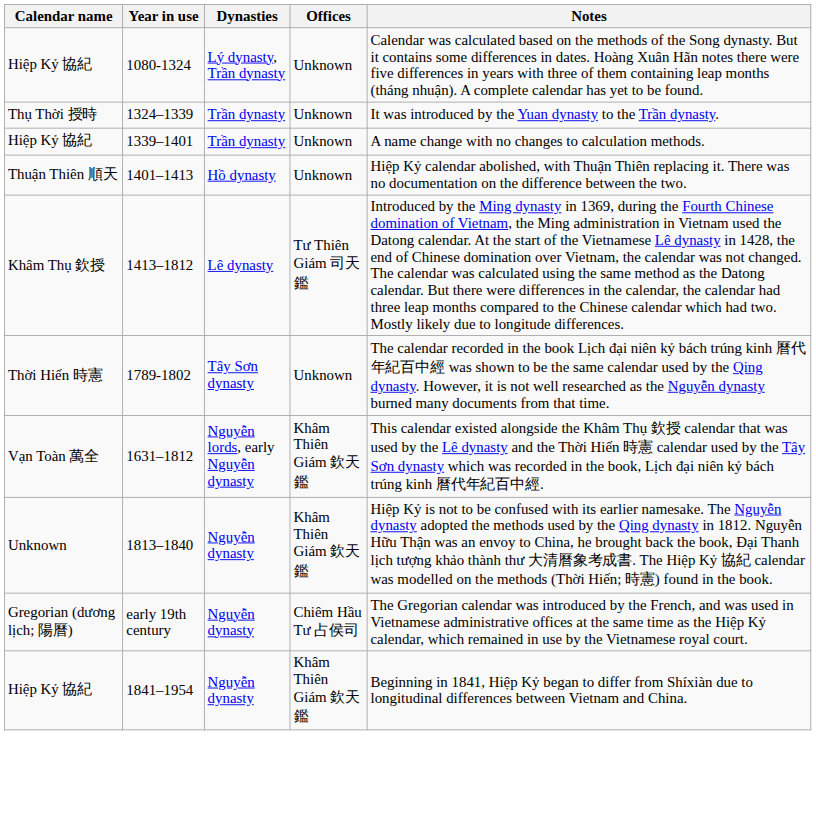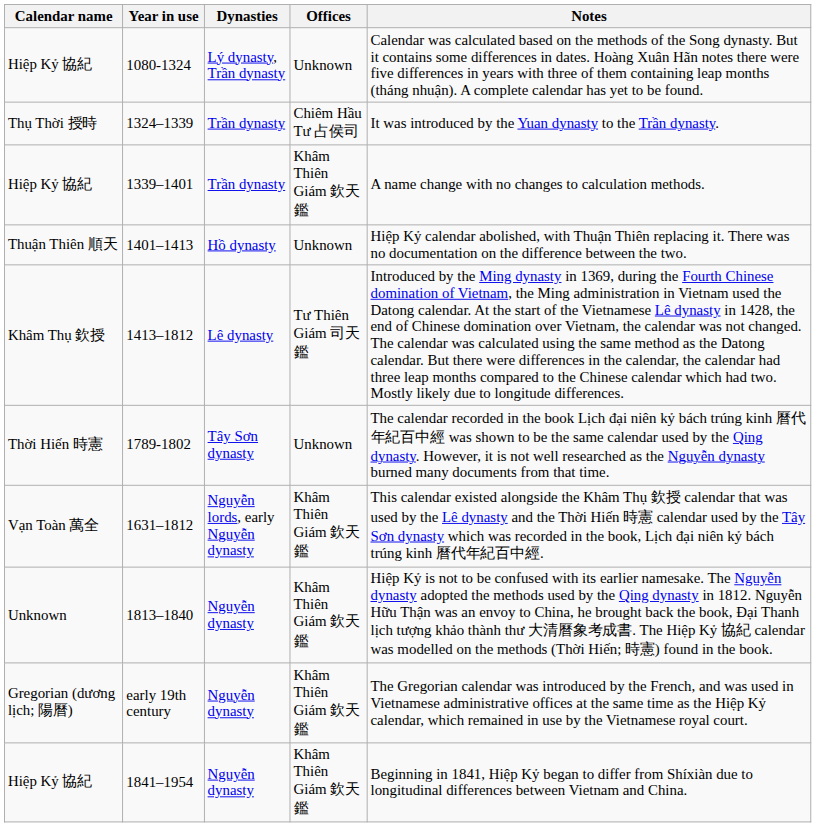 <table class="wikitable">
 <tr>
 <th style="width: 120px;">Calendar name</th>
 <th style="width: 80px;">Year in use</th>
 <th>Dynasties</th>
 <th>Offices</th>
 <th>Notes</th>
 </tr>
 <tr>
 <td>Hiệp Kỷ 協紀</td>
 <td>1080-1324</td>
 <td><a href='#'>Lý dynasty</a>, <a href='#'>Trần dynasty</a></td>
 <td>Unknown</td>
 <td>Calendar was calculated based on the methods of the Song dynasty. But it contains some differences in dates. Hoàng Xuân Hãn notes there were five differences in years with three of them containing leap months (tháng nhuận). A complete calendar has yet to be found.</td>
 </tr>
 <tr>
 <td>Thụ Thời 授時</td>
 <td>1324–1339</td>
 <td><a href='#'>Trần dynasty</a></td>
-<td>Unknown</td>
+<td>Chiêm Hầu Tư 占侯司</td>
 <td>It was introduced by the <a href='#'>Yuan dynasty</a> to the <a href='#'>Trần dynasty</a>.</td>
 </tr>
 <tr>
 <td>Hiệp Kỷ 協紀</td>
 <td>1339–1401</td>
 <td><a href='#'>Trần dynasty</a></td>
-<td>Unknown</td>
+<td>Khâm Thiên Giám 欽天鑑</td>
 <td>A name change with no changes to calculation methods.</td>
 </tr>
 <tr>
 <td>Thuận Thiên 順天</td>
 <td>1401–1413</td>
 <td><a href='#'>Hồ dynasty</a></td>
 <td>Unknown</td>
 <td>Hiệp Kỷ calendar abolished, with Thuận Thiên replacing it. There was no documentation on the difference between the two.</td>
 </tr>
 <tr>
 <td>Khâm Thụ 欽授</td>
 <td>1413–1812</td>
 <td><a href='#'>Lê dynasty</a></td>
 <td>Tư Thiên Giám 司天鑑</td>
 <td>Introduced by the <a href='#'>Ming dynasty</a> in 1369, during the <a href='#'>Fourth Chinese domination of Vietnam</a>, the Ming administration in Vietnam used the Datong calendar. At the start of the Vietnamese <a href='#'>Lê dynasty</a> in 1428, the end of Chinese domination over Vietnam, the calendar was not changed. The calendar was calculated using the same method as the Datong calendar. But there were differences in the calendar, the calendar had three leap months compared to the Chinese calendar which had two. Mostly likely due to longitude differences.</td>
 </tr>
 <tr>
 <td>Thời Hiến 時憲</td>
 <td>1789-1802</td>
 <td><a href='#'>Tây Sơn dynasty</a></td>
 <td>Unknown</td>
 <td>The calendar recorded in the book Lịch đại niên kỷ bách trúng kinh 曆代年紀百中經 was shown to be the same calendar used by the <a href='#'>Qing dynasty</a>. However, it is not well researched as the <a href='#'>Nguyễn dynasty</a> burned many documents from that time.</td>
 </tr>
 <tr>
 <td>Vạn Toàn 萬全</td>
 <td>1631–1812</td>
 <td><a href='#'>Nguyễn lords</a>, early <a href='#'>Nguyễn dynasty</a></td>
 <td>Khâm Thiên Giám 欽天鑑</td>
 <td>This calendar existed alongside the Khâm Thụ 欽授 calendar that was used by the <a href='#'>Lê dynasty</a> and the Thời Hiến 時憲 calendar used by the <a href='#'>Tây Sơn dynasty</a> which was recorded in the book, Lịch đại niên kỷ bách trúng kinh 曆代年紀百中經.</td>
 </tr>
 <tr>
 <td>Unknown</td>
 <td>1813–1840</td>
 <td><a href='#'>Nguyễn dynasty</a></td>
 <td>Khâm Thiên Giám 欽天鑑</td>
 <td>Hiệp Kỷ is not to be confused with its earlier namesake. The <a href='#'>Nguyễn dynasty</a> adopted the methods used by the <a href='#'>Qing dynasty</a> in 1812. Nguyễn Hữu Thận was an envoy to China, he brought back the book, Đại Thanh lịch tượng khảo thành thư 大清曆象考成書. The Hiệp Kỷ 協紀 calendar was modelled on the methods (Thời Hiến; 時憲) found in the book.</td>
 </tr>
 <tr>
 <td>Gregorian (dương lịch; 陽曆)</td>
 <td>early 19th century</td>
 <td><a href='#'>Nguyễn dynasty</a></td>
-<td>Chiêm Hầu Tư 占侯司</td>
+<td>Khâm Thiên Giám 欽天鑑</td>
 <td>The Gregorian calendar was introduced by the French, and was used in Vietnamese administrative offices at the same time as the Hiệp Kỷ calendar, which remained in use by the  Vietnamese royal court.</td>
 </tr>
 <tr>
 <td>Hiệp Kỷ 協紀</td>
 <td>1841–1954</td>
 <td><a href='#'>Nguyễn dynasty</a></td>
 <td>Khâm Thiên Giám 欽天鑑</td>
 <td>Beginning in 1841, Hiệp Kỷ began to differ from Shíxiàn due to longitudinal differences between Vietnam and China.</td>
 </tr>
 </table>
